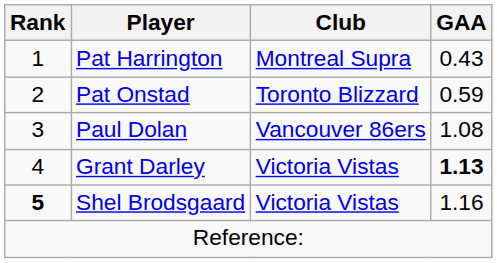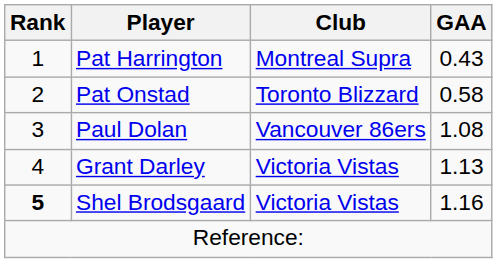 <table class="wikitable">
 <tr>
 <th>Rank</th>
 <th>Player</th>
 <th>Club</th>
 <th>GAA</th>
 </tr>
 <tr>
 <td rowspan="1" align=center>1</td>
 <td> <a href='#'>Pat Harrington</a></td>
 <td><a href='#'>Montreal Supra</a></td>
 <td align=center>0.43</td>
 </tr>
 <tr>
 <td rowspan="1" align=center>2</td>
 <td> <a href='#'>Pat Onstad</a></td>
 <td><a href='#'>Toronto Blizzard</a></td>
-<td align=center>0.59</td>
+<td align=center>0.58</td>
 </tr>
 <tr>
 <td rowspan="1" align=center>3</td>
 <td> <a href='#'>Paul Dolan</a></td>
 <td><a href='#'>Vancouver 86ers</a></td>
 <td align=center>1.08</td>
 </tr>
 <tr>
 <td rowspan="1" align=center>4</td>
 <td> <a href='#'>Grant Darley</a></td>
 <td><a href='#'>Victoria Vistas</a></td>
-<td align=center><strong>1.13</strong></td>
+<td align=center>1.13</td>
 </tr>
 <tr>
 <td rowspan="1" align=center><strong>5</strong></td>
 <td> <a href='#'>Shel Brodsgaard</a></td>
 <td><a href='#'>Victoria Vistas</a></td>
 <td align=center>1.16</td>
 </tr>
 <tr>
 <td colspan=4 align=center>Reference:</td>
 </tr>
 </table>
